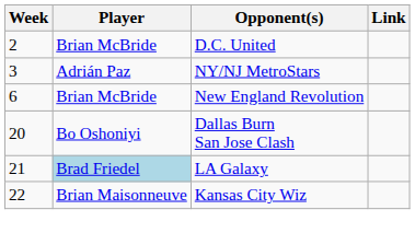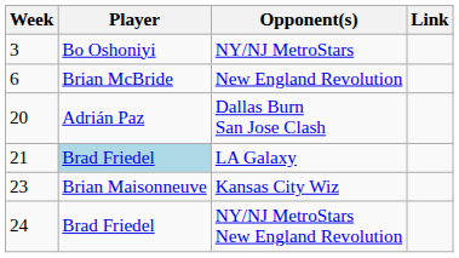 <table class=wikitable>
 <tr>
 <th>Week</th>
 <th>Player</th>
 <th>Opponent(s)</th>
 <th>Link</th>
 </tr>
 <tr>
-<td>2</td>
-<td> <a href='#'>Brian McBride</a></td>
-<td><a href='#'>D.C. United</a></td>
-<td></td>
-</tr>
-<tr>
 <td>3</td>
-<td> <a href='#'>Adrián Paz</a></td>
+<td> <a href='#'>Bo Oshoniyi</a></td>
 <td><a href='#'>NY/NJ MetroStars</a></td>
 <td></td>
 </tr>
 <tr>
 <td>6</td>
 <td> <a href='#'>Brian McBride</a></td>
 <td><a href='#'>New England Revolution</a></td>
 <td></td>
 </tr>
 <tr>
 <td>20</td>
-<td> <a href='#'>Bo Oshoniyi</a></td>
+<td> <a href='#'>Adrián Paz</a></td>
 <td><a href='#'>Dallas Burn</a><br><a href='#'>San Jose Clash</a></td>
 <td></td>
 </tr>
 <tr>
 <td>21</td>
 <td style="background: lightblue;"> <a href='#'>Brad Friedel</a></td>
 <td><a href='#'>LA Galaxy</a></td>
 <td></td>
 </tr>
 <tr>
-<td>22</td>
+<td>23</td>
 <td> <a href='#'>Brian Maisonneuve</a></td>
 <td><a href='#'>Kansas City Wiz</a></td>
 <td></td>
 </tr>
+<tr>
+<td>24</td>
+<td> <a href='#'>Brad Friedel</a></td>
+<td><a href='#'>NY/NJ MetroStars</a><br><a href='#'>New England Revolution</a></td>
+<td></td>
+</tr>
 </table>
